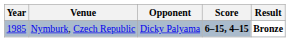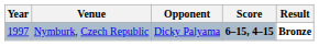 <table class="sortable wikitable" style="font-size: 90%;">
 <tr>
 <th>Year</th>
 <th>Venue</th>
 <th>Opponent</th>
 <th>Score</th>
 <th>Result</th>
 </tr>
 <tr style="background:#AABBCC">
-<td align="center"><a href='#'>1985</a></td>
+<td align="center"><a href='#'>1997</a></td>
 <td align="left"><a href='#'>Nymburk</a>, <a href='#'>Czech Republic</a></td>
 <td align="left"> <a href='#'>Dicky Palyama</a></td>
 <td align="left"><strong>6–15, 4–15</strong></td>
 <td style="text-align:left; background:white"> <strong>Bronze</strong></td>
 </tr>
 </table>
